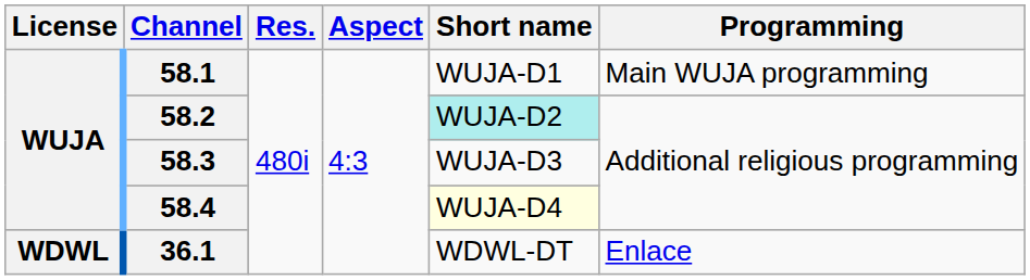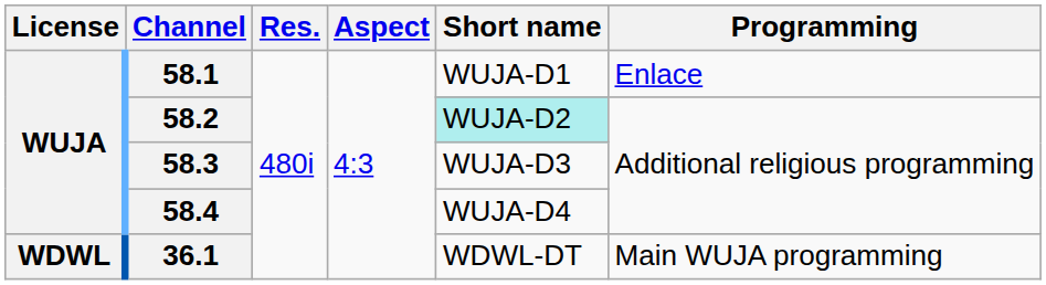 <table class="wikitable">
 <tr>
 <th scope = "col">License</th>
 <th scope = "col"><a href='#'>Channel</a></th>
 <th scope = "col"><a href='#'>Res.</a></th>
 <th scope = "col"><a href='#'>Aspect</a></th>
 <th scope = "col">Short name</th>
 <th scope = "col">Programming</th>
 </tr>
 <tr>
 <th rowspan = "4" scope = "row" style="border-right: 4px solid #60B0FF;">WUJA</th>
 <th scope = "row">58.1</th>
 <td rowspan=5><a href='#'>480i</a></td>
 <td rowspan=5><a href='#'>4:3</a></td>
 <td>WUJA-D1</td>
-<td>Main WUJA programming</td>
+<td><a href='#'>Enlace</a></td>
 </tr>
 <tr>
 <th scope = "row">58.2</th>
 <td style="background: paleturquoise;">WUJA-D2</td>
 <td rowspan=3>Additional religious programming</td>
 </tr>
 <tr>
 <th scope = "row">58.3</th>
 <td>WUJA-D3</td>
 </tr>
 <tr>
 <th scope = "row">58.4</th>
-<td style="background: lightyellow;">WUJA-D4</td>
+<td>WUJA-D4</td>
 </tr>
 <tr>
 <th scope = "row" style="border-right: 4px solid #0057AF;">WDWL</th>
 <th scope = "row">36.1</th>
 <td>WDWL-DT</td>
-<td><a href='#'>Enlace</a></td>
+<td>Main WUJA programming</td>
 </tr>
 </table>
